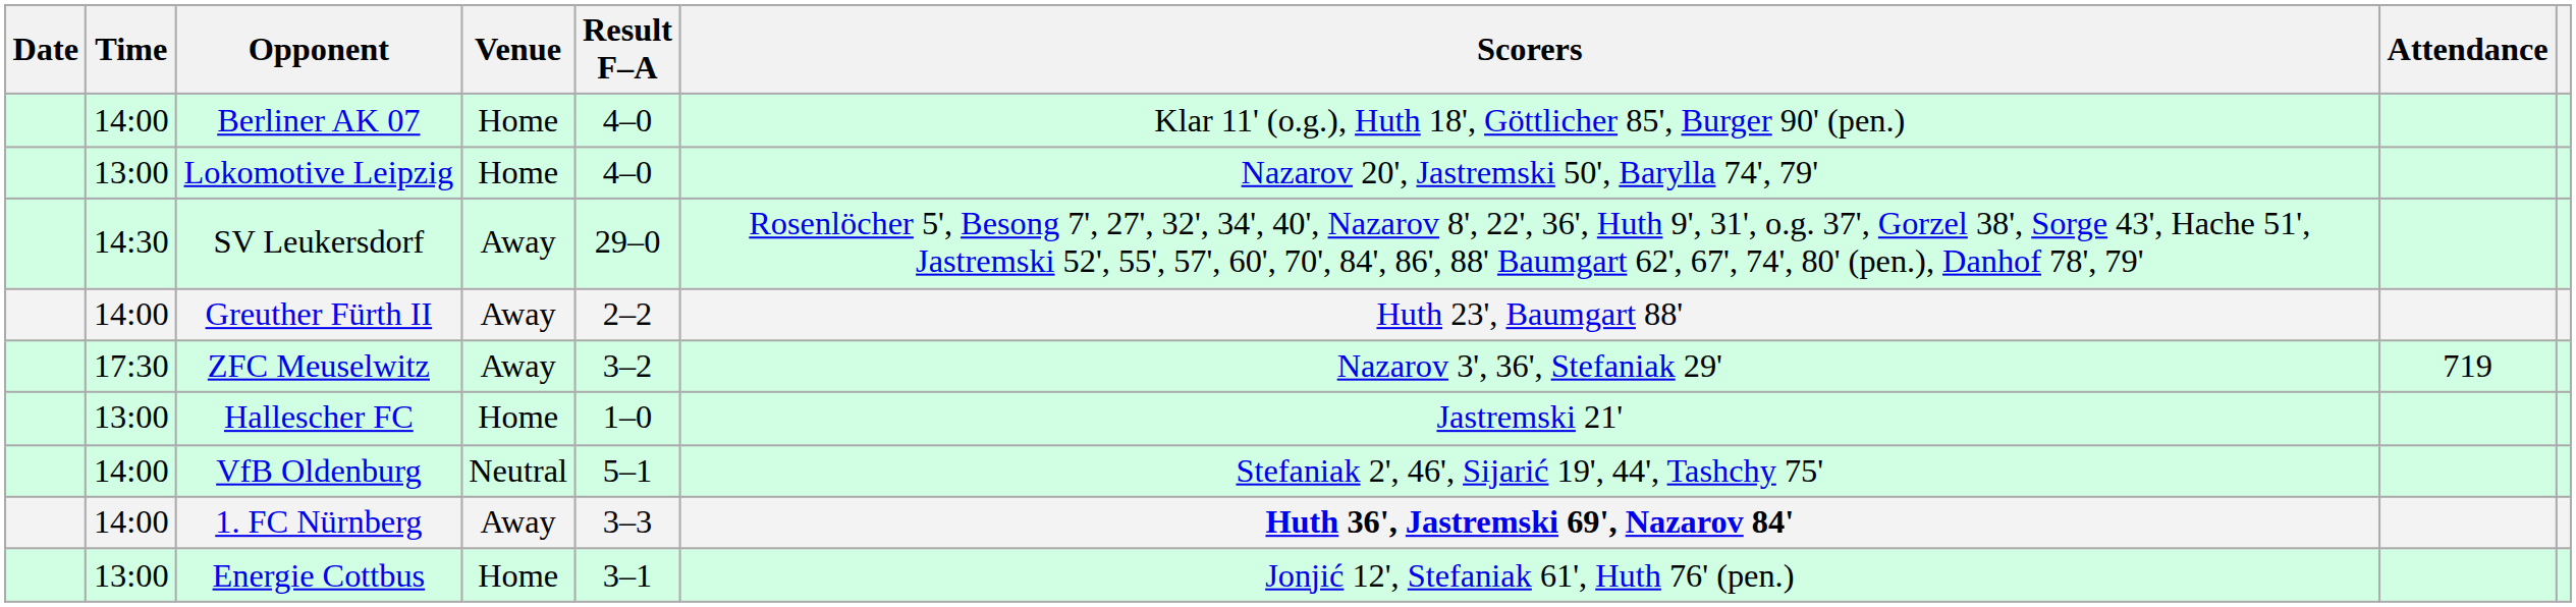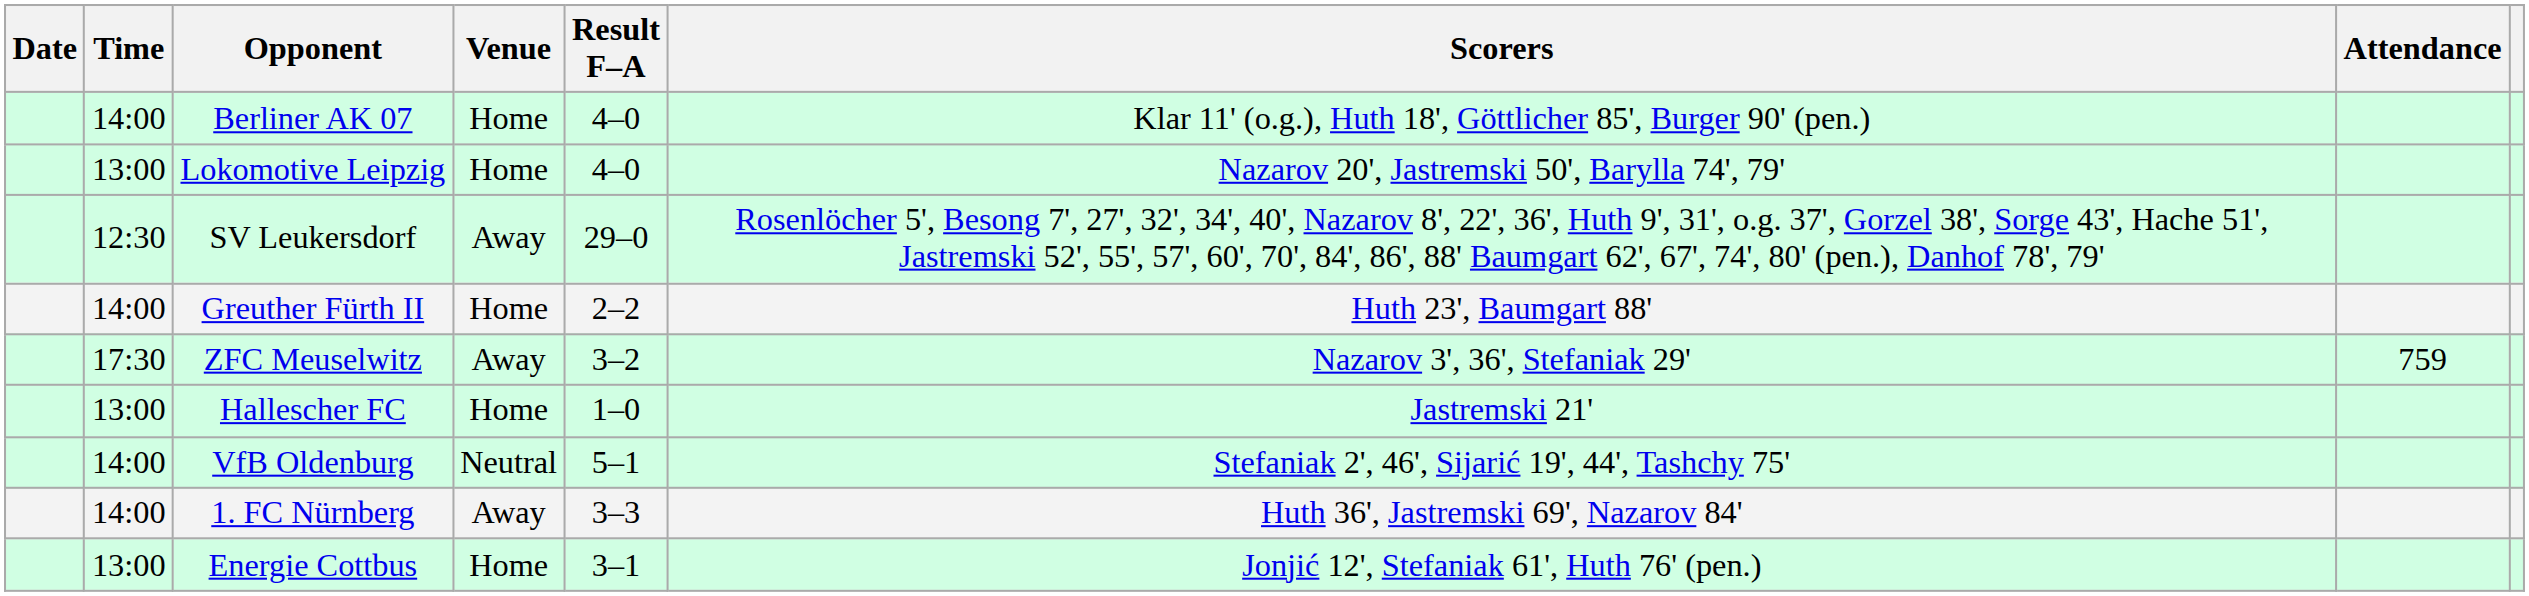 <table class="wikitable sortable" style="text-align:center">
 <tr>
 <th>Date</th>
 <th>Time</th>
 <th>Opponent</th>
 <th>Venue</th>
 <th>Result<br>F–A</th>
 <th class="unsortable">Scorers</th>
 <th>Attendance</th>
 <th class="unsortable"></th>
 </tr>
 <tr bgcolor="#d0ffe3">
 <td></td>
 <td>14:00</td>
 <td><a href='#'>Berliner AK 07</a></td>
 <td>Home</td>
 <td>4–0</td>
 <td>Klar 11' (o.g.), <a href='#'>Huth</a> 18', <a href='#'>Göttlicher</a> 85', <a href='#'>Burger</a> 90' (pen.)</td>
 <td></td>
 <td></td>
 </tr>
 <tr bgcolor="#d0ffe3">
 <td></td>
 <td>13:00</td>
 <td><a href='#'>Lokomotive Leipzig</a></td>
 <td>Home</td>
 <td>4–0</td>
 <td><a href='#'>Nazarov</a> 20', <a href='#'>Jastremski</a> 50', <a href='#'>Barylla</a> 74', 79'</td>
 <td></td>
 <td></td>
 </tr>
 <tr bgcolor="#d0ffe3">
 <td></td>
-<td>14:30</td>
+<td>12:30</td>
 <td>SV Leukersdorf</td>
 <td>Away</td>
 <td>29–0</td>
 <td><a href='#'>Rosenlöcher</a> 5', <a href='#'>Besong</a> 7', 27', 32', 34', 40', <a href='#'>Nazarov</a> 8', 22', 36', <a href='#'>Huth</a> 9', 31', o.g. 37', <a href='#'>Gorzel</a> 38', <a href='#'>Sorge</a> 43', Hache 51', <a href='#'>Jastremski</a> 52', 55', 57', 60', 70', 84', 86', 88' <a href='#'>Baumgart</a> 62', 67', 74', 80' (pen.), <a href='#'>Danhof</a> 78', 79'</td>
 <td></td>
 <td></td>
 </tr>
 <tr bgcolor="#f3f3f3">
 <td></td>
 <td>14:00</td>
 <td><a href='#'>Greuther Fürth II</a></td>
-<td>Away</td>
+<td>Home</td>
 <td>2–2</td>
 <td><a href='#'>Huth</a> 23', <a href='#'>Baumgart</a> 88'</td>
 <td></td>
 <td></td>
 </tr>
 <tr bgcolor="#d0ffe3">
 <td></td>
 <td>17:30</td>
 <td><a href='#'>ZFC Meuselwitz</a></td>
 <td>Away</td>
 <td>3–2</td>
 <td><a href='#'>Nazarov</a> 3', 36', <a href='#'>Stefaniak</a> 29'</td>
-<td>719</td>
+<td>759</td>
 <td></td>
 </tr>
 <tr bgcolor="#d0ffe3">
 <td></td>
 <td>13:00</td>
 <td><a href='#'>Hallescher FC</a></td>
 <td>Home</td>
 <td>1–0</td>
 <td><a href='#'>Jastremski</a> 21'</td>
 <td></td>
 <td></td>
 </tr>
 <tr bgcolor="#d0ffe3">
 <td></td>
 <td>14:00</td>
 <td><a href='#'>VfB Oldenburg</a></td>
 <td>Neutral</td>
 <td>5–1</td>
 <td><a href='#'>Stefaniak</a> 2', 46', <a href='#'>Sijarić</a> 19', 44', <a href='#'>Tashchy</a> 75'</td>
 <td></td>
 <td></td>
 </tr>
 <tr bgcolor="#f3f3f3">
 <td></td>
 <td>14:00</td>
 <td><a href='#'>1. FC Nürnberg</a></td>
 <td>Away</td>
 <td>3–3</td>
-<td><strong><a href='#'>Huth</a> 36', <a href='#'>Jastremski</a> 69', <a href='#'>Nazarov</a> 84'</strong></td>
+<td><a href='#'>Huth</a> 36', <a href='#'>Jastremski</a> 69', <a href='#'>Nazarov</a> 84'</td>
 <td></td>
 <td></td>
 </tr>
 <tr bgcolor="#d0ffe3">
 <td></td>
 <td>13:00</td>
 <td><a href='#'>Energie Cottbus</a></td>
 <td>Home</td>
 <td>3–1</td>
 <td><a href='#'>Jonjić</a> 12', <a href='#'>Stefaniak</a> 61', <a href='#'>Huth</a> 76' (pen.)</td>
 <td></td>
 <td></td>
 </tr>
 </table>
